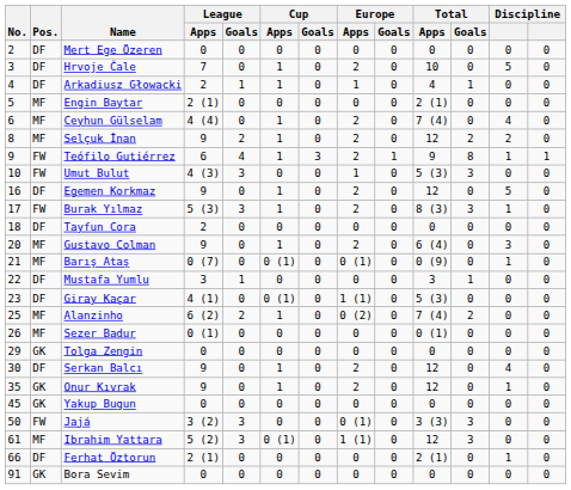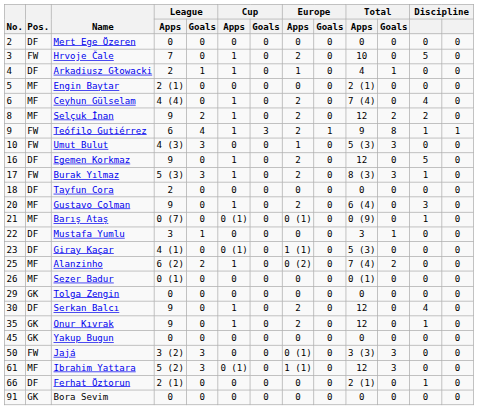 <table class="wikitable" style="text-align:center">
 <tr>
 <th rowspan="2" valign="bottom">No.</th>
 <th rowspan="2" valign="bottom">Pos.</th>
 <th rowspan="2" valign="bottom">Name</th>
 <th colspan="2" width="85">League</th>
 <th colspan="2" width="85">Cup</th>
 <th colspan="2" width="85">Europe</th>
 <th colspan="2" width="85">Total</th>
 <th colspan="2" width="85">Discipline</th>
 </tr>
 <tr>
 <th>Apps</th>
 <th>Goals</th>
 <th>Apps</th>
 <th>Goals</th>
 <th>Apps</th>
 <th>Goals</th>
 <th>Apps</th>
 <th>Goals</th>
 <th></th>
 <th></th>
 </tr>
 <tr>
 <td align="left">2</td>
 <td align="left">DF</td>
 <td align="left"><a href='#'>Mert Ege Özeren</a></td>
 <td>0</td>
 <td>0</td>
 <td>0</td>
 <td>0</td>
 <td>0</td>
 <td>0</td>
 <td>0</td>
 <td>0</td>
 <td>0</td>
 <td>0</td>
 </tr>
 <tr>
 <td align="left">3</td>
-<td align="left">DF</td>
+<td align="left">FW</td>
 <td align="left"><a href='#'>Hrvoje Čale</a></td>
 <td>7</td>
 <td>0</td>
 <td>1</td>
 <td>0</td>
 <td>2</td>
 <td>0</td>
 <td>10</td>
 <td>0</td>
 <td>5</td>
 <td>0</td>
 </tr>
 <tr>
 <td align="left">4</td>
 <td align="left">DF</td>
 <td align="left"><a href='#'>Arkadiusz Głowacki</a></td>
 <td>2</td>
 <td>1</td>
 <td>1</td>
 <td>0</td>
 <td>1</td>
 <td>0</td>
 <td>4</td>
 <td>1</td>
 <td>0</td>
 <td>0</td>
 </tr>
 <tr>
 <td align="left">5</td>
 <td align="left">MF</td>
 <td align="left"><a href='#'>Engin Baytar</a></td>
 <td>2 (1)</td>
 <td>0</td>
 <td>0</td>
 <td>0</td>
 <td>0</td>
 <td>0</td>
 <td>2 (1)</td>
 <td>0</td>
 <td>0</td>
 <td>0</td>
 </tr>
 <tr>
 <td align="left">6</td>
 <td align="left">MF</td>
 <td align="left"><a href='#'>Ceyhun Gülselam</a></td>
 <td>4 (4)</td>
 <td>0</td>
 <td>1</td>
 <td>0</td>
 <td>2</td>
 <td>0</td>
 <td>7 (4)</td>
 <td>0</td>
 <td>4</td>
 <td>0</td>
 </tr>
 <tr>
 <td align="left">8</td>
 <td align="left">MF</td>
 <td align="left"><a href='#'>Selçuk İnan</a></td>
 <td>9</td>
 <td>2</td>
 <td>1</td>
 <td>0</td>
 <td>2</td>
 <td>0</td>
 <td>12</td>
 <td>2</td>
 <td>2</td>
 <td>0</td>
 </tr>
 <tr>
 <td align="left">9</td>
 <td align="left">FW</td>
 <td align="left"><a href='#'>Teófilo Gutiérrez</a></td>
 <td>6</td>
 <td>4</td>
 <td>1</td>
 <td>3</td>
 <td>2</td>
 <td>1</td>
 <td>9</td>
 <td>8</td>
 <td>1</td>
 <td>1</td>
 </tr>
 <tr>
 <td align="left">10</td>
 <td align="left">FW</td>
 <td align="left"><a href='#'>Umut Bulut</a></td>
 <td>4 (3)</td>
 <td>3</td>
 <td>0</td>
 <td>0</td>
 <td>1</td>
 <td>0</td>
 <td>5 (3)</td>
 <td>3</td>
 <td>0</td>
 <td>0</td>
 </tr>
 <tr>
 <td align="left">16</td>
 <td align="left">DF</td>
 <td align="left"><a href='#'>Egemen Korkmaz</a></td>
 <td>9</td>
 <td>0</td>
 <td>1</td>
 <td>0</td>
 <td>2</td>
 <td>0</td>
 <td>12</td>
 <td>0</td>
 <td>5</td>
 <td>0</td>
 </tr>
 <tr>
 <td align="left">17</td>
 <td align="left">FW</td>
 <td align="left"><a href='#'>Burak Yılmaz</a></td>
 <td>5 (3)</td>
 <td>3</td>
 <td>1</td>
 <td>0</td>
 <td>2</td>
 <td>0</td>
 <td>8 (3)</td>
 <td>3</td>
 <td>1</td>
 <td>0</td>
 </tr>
 <tr>
 <td align="left">18</td>
 <td align="left">DF</td>
 <td align="left"><a href='#'>Tayfun Cora</a></td>
 <td>2</td>
 <td>0</td>
 <td>0</td>
 <td>0</td>
 <td>0</td>
 <td>0</td>
 <td>0</td>
 <td>0</td>
 <td>0</td>
 <td>0</td>
 </tr>
 <tr>
 <td align="left">20</td>
 <td align="left">MF</td>
 <td align="left"><a href='#'>Gustavo Colman</a></td>
 <td>9</td>
 <td>0</td>
 <td>1</td>
 <td>0</td>
 <td>2</td>
 <td>0</td>
 <td>6 (4)</td>
 <td>0</td>
 <td>3</td>
 <td>0</td>
 </tr>
 <tr>
 <td align="left">21</td>
 <td align="left">MF</td>
 <td align="left"><a href='#'>Barış Ataş</a></td>
 <td>0 (7)</td>
 <td>0</td>
 <td>0 (1)</td>
 <td>0</td>
 <td>0 (1)</td>
 <td>0</td>
 <td>0 (9)</td>
 <td>0</td>
 <td>1</td>
 <td>0</td>
 </tr>
 <tr>
 <td align="left">22</td>
 <td align="left">DF</td>
 <td align="left"><a href='#'>Mustafa Yumlu</a></td>
 <td>3</td>
 <td>1</td>
 <td>0</td>
 <td>0</td>
 <td>0</td>
 <td>0</td>
 <td>3</td>
 <td>1</td>
 <td>0</td>
 <td>0</td>
 </tr>
 <tr>
 <td align="left">23</td>
 <td align="left">DF</td>
 <td align="left"><a href='#'>Giray Kaçar</a></td>
 <td>4 (1)</td>
 <td>0</td>
 <td>0 (1)</td>
 <td>0</td>
 <td>1 (1)</td>
 <td>0</td>
 <td>5 (3)</td>
 <td>0</td>
 <td>0</td>
 <td>0</td>
 </tr>
 <tr>
 <td align="left">25</td>
 <td align="left">MF</td>
 <td align="left"><a href='#'>Alanzinho</a></td>
 <td>6 (2)</td>
 <td>2</td>
 <td>1</td>
 <td>0</td>
 <td>0 (2)</td>
 <td>0</td>
 <td>7 (4)</td>
 <td>2</td>
 <td>0</td>
 <td>0</td>
 </tr>
 <tr>
 <td align="left">26</td>
 <td align="left">MF</td>
 <td align="left"><a href='#'>Sezer Badur</a></td>
 <td>0 (1)</td>
 <td>0</td>
 <td>0</td>
 <td>0</td>
 <td>0</td>
 <td>0</td>
 <td>0 (1)</td>
 <td>0</td>
 <td>0</td>
 <td>0</td>
 </tr>
 <tr>
 <td align="left">29</td>
 <td align="left">GK</td>
 <td align="left"><a href='#'>Tolga Zengin</a></td>
 <td>0</td>
 <td>0</td>
 <td>0</td>
 <td>0</td>
 <td>0</td>
 <td>0</td>
 <td>0</td>
 <td>0</td>
 <td>0</td>
 <td>0</td>
 </tr>
 <tr>
 <td align="left">30</td>
 <td align="left">DF</td>
 <td align="left"><a href='#'>Serkan Balcı</a></td>
 <td>9</td>
 <td>0</td>
 <td>1</td>
 <td>0</td>
 <td>2</td>
 <td>0</td>
 <td>12</td>
 <td>0</td>
 <td>4</td>
 <td>0</td>
 </tr>
 <tr>
 <td align="left">35</td>
 <td align="left">GK</td>
 <td align="left"><a href='#'>Onur Kıvrak</a></td>
 <td>9</td>
 <td>0</td>
 <td>1</td>
 <td>0</td>
 <td>2</td>
 <td>0</td>
 <td>12</td>
 <td>0</td>
 <td>1</td>
 <td>0</td>
 </tr>
 <tr>
 <td align="left">45</td>
 <td align="left">GK</td>
 <td align="left"><a href='#'>Yakup Bugun</a></td>
 <td>0</td>
 <td>0</td>
 <td>0</td>
 <td>0</td>
 <td>0</td>
 <td>0</td>
 <td>0</td>
 <td>0</td>
 <td>0</td>
 <td>0</td>
 </tr>
 <tr>
 <td align="left">50</td>
 <td align="left">FW</td>
 <td align="left"><a href='#'>Jajá</a></td>
 <td>3 (2)</td>
 <td>3</td>
 <td>0</td>
 <td>0</td>
 <td>0 (1)</td>
 <td>0</td>
 <td>3 (3)</td>
 <td>3</td>
 <td>0</td>
 <td>0</td>
 </tr>
 <tr>
 <td align="left">61</td>
 <td align="left">MF</td>
 <td align="left"><a href='#'>Ibrahim Yattara</a></td>
 <td>5 (2)</td>
 <td>3</td>
 <td>0 (1)</td>
 <td>0</td>
 <td>1 (1)</td>
 <td>0</td>
 <td>12</td>
 <td>3</td>
 <td>0</td>
 <td>0</td>
 </tr>
 <tr>
 <td align="left">66</td>
 <td align="left">DF</td>
 <td align="left"><a href='#'>Ferhat Öztorun</a></td>
 <td>2 (1)</td>
 <td>0</td>
 <td>0</td>
 <td>0</td>
 <td>0</td>
 <td>0</td>
 <td>2 (1)</td>
 <td>0</td>
 <td>1</td>
 <td>0</td>
 </tr>
 <tr>
 <td align="left">91</td>
 <td align="left">GK</td>
 <td align="left">Bora Sevim</td>
 <td>0</td>
 <td>0</td>
 <td>0</td>
 <td>0</td>
 <td>0</td>
 <td>0</td>
 <td>0</td>
 <td>0</td>
 <td>0</td>
 <td>0</td>
 </tr>
 </table>
